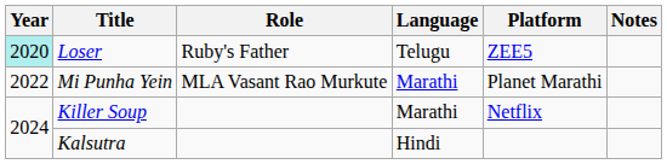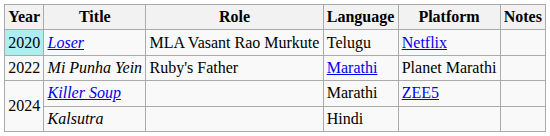 <table class="wikitable">
 <tr>
 <th>Year</th>
 <th>Title</th>
 <th>Role</th>
 <th>Language</th>
 <th>Platform</th>
 <th>Notes</th>
 </tr>
 <tr>
 <td style="background: paleturquoise;">2020</td>
 <td><em><a href='#'>Loser</a></em></td>
-<td>Ruby's Father</td>
+<td>MLA Vasant Rao Murkute</td>
 <td>Telugu</td>
-<td><a href='#'>ZEE5</a></td>
+<td><a href='#'>Netflix</a></td>
 <td></td>
 </tr>
 <tr>
 <td>2022</td>
 <td><em>Mi Punha Yein</em></td>
-<td>MLA Vasant Rao Murkute</td>
+<td>Ruby's Father</td>
 <td><a href='#'>Marathi</a></td>
 <td>Planet Marathi</td>
 <td></td>
 </tr>
 <tr>
 <td rowspan="2">2024</td>
 <td><em><a href='#'>Killer Soup</a></em></td>
 <td></td>
 <td>Marathi</td>
-<td><a href='#'>Netflix</a></td>
+<td><a href='#'>ZEE5</a></td>
 <td></td>
 </tr>
 <tr>
 <td><em>Kalsutra</em></td>
 <td></td>
 <td>Hindi</td>
 <td></td>
 <td></td>
 </tr>
 </table>
